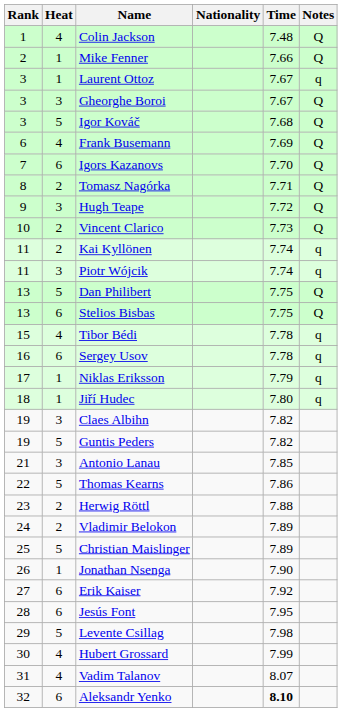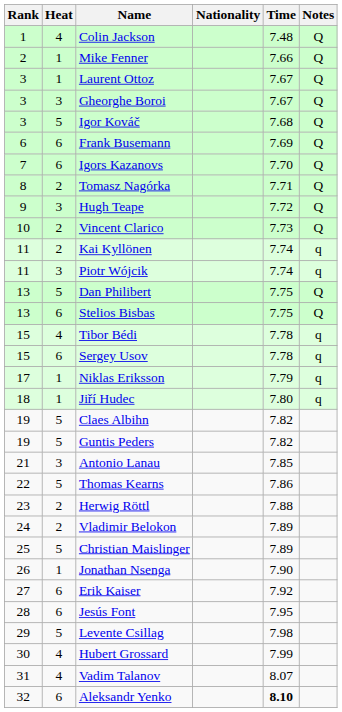 <table class="wikitable sortable" style="text-align:center">
 <tr>
 <th>Rank</th>
 <th>Heat</th>
 <th>Name</th>
 <th>Nationality</th>
 <th>Time</th>
 <th>Notes</th>
 </tr>
 <tr bgcolor=ccffcc>
 <td>1</td>
 <td>4</td>
 <td align="left"><a href='#'>Colin Jackson</a></td>
 <td align=left></td>
 <td>7.48</td>
 <td>Q</td>
 </tr>
 <tr bgcolor=ccffcc>
 <td>2</td>
 <td>1</td>
 <td align="left"><a href='#'>Mike Fenner</a></td>
 <td align=left></td>
 <td>7.66</td>
 <td>Q</td>
 </tr>
 <tr bgcolor=ccffcc>
 <td>3</td>
 <td>1</td>
 <td align="left"><a href='#'>Laurent Ottoz</a></td>
 <td align=left></td>
 <td>7.67</td>
-<td>q</td>
+<td>Q</td>
 </tr>
 <tr bgcolor=ccffcc>
 <td>3</td>
 <td>3</td>
 <td align="left"><a href='#'>Gheorghe Boroi</a></td>
 <td align=left></td>
 <td>7.67</td>
 <td>Q</td>
 </tr>
 <tr bgcolor=ccffcc>
 <td>3</td>
 <td>5</td>
 <td align="left"><a href='#'>Igor Kováč</a></td>
 <td align=left></td>
 <td>7.68</td>
 <td>Q</td>
 </tr>
 <tr bgcolor=ccffcc>
 <td>6</td>
-<td>4</td>
+<td>6</td>
 <td align="left"><a href='#'>Frank Busemann</a></td>
 <td align=left></td>
 <td>7.69</td>
 <td>Q</td>
 </tr>
 <tr bgcolor=ccffcc>
 <td>7</td>
 <td>6</td>
 <td align="left"><a href='#'>Igors Kazanovs</a></td>
 <td align=left></td>
 <td>7.70</td>
 <td>Q</td>
 </tr>
 <tr bgcolor=ccffcc>
 <td>8</td>
 <td>2</td>
 <td align="left"><a href='#'>Tomasz Nagórka</a></td>
 <td align=left></td>
 <td>7.71</td>
 <td>Q</td>
 </tr>
 <tr bgcolor=ccffcc>
 <td>9</td>
 <td>3</td>
 <td align="left"><a href='#'>Hugh Teape</a></td>
 <td align=left></td>
 <td>7.72</td>
 <td>Q</td>
 </tr>
 <tr bgcolor=ccffcc>
 <td>10</td>
 <td>2</td>
 <td align="left"><a href='#'>Vincent Clarico</a></td>
 <td align=left></td>
 <td>7.73</td>
 <td>Q</td>
 </tr>
 <tr bgcolor=ddffdd>
 <td>11</td>
 <td>2</td>
 <td align="left"><a href='#'>Kai Kyllönen</a></td>
 <td align=left></td>
 <td>7.74</td>
 <td>q</td>
 </tr>
 <tr bgcolor=ddffdd>
 <td>11</td>
 <td>3</td>
 <td align="left"><a href='#'>Piotr Wójcik</a></td>
 <td align=left></td>
 <td>7.74</td>
 <td>q</td>
 </tr>
 <tr bgcolor=ccffcc>
 <td>13</td>
 <td>5</td>
 <td align="left"><a href='#'>Dan Philibert</a></td>
 <td align=left></td>
 <td>7.75</td>
 <td>Q</td>
 </tr>
 <tr bgcolor=ccffcc>
 <td>13</td>
 <td>6</td>
 <td align="left"><a href='#'>Stelios Bisbas</a></td>
 <td align=left></td>
 <td>7.75</td>
 <td>Q</td>
 </tr>
 <tr bgcolor=ddffdd>
 <td>15</td>
 <td>4</td>
 <td align="left"><a href='#'>Tibor Bédi</a></td>
 <td align=left></td>
 <td>7.78</td>
 <td>q</td>
 </tr>
 <tr bgcolor=ddffdd>
-<td>16</td>
+<td>15</td>
 <td>6</td>
 <td align="left"><a href='#'>Sergey Usov</a></td>
 <td align=left></td>
 <td>7.78</td>
 <td>q</td>
 </tr>
 <tr bgcolor=ddffdd>
 <td>17</td>
 <td>1</td>
 <td align="left"><a href='#'>Niklas Eriksson</a></td>
 <td align=left></td>
 <td>7.79</td>
 <td>q</td>
 </tr>
 <tr bgcolor=ddffdd>
 <td>18</td>
 <td>1</td>
 <td align="left"><a href='#'>Jiří Hudec</a></td>
 <td align=left></td>
 <td>7.80</td>
 <td>q</td>
 </tr>
 <tr>
 <td>19</td>
-<td>3</td>
+<td>5</td>
 <td align="left"><a href='#'>Claes Albihn</a></td>
 <td align=left></td>
 <td>7.82</td>
 <td></td>
 </tr>
 <tr>
 <td>19</td>
 <td>5</td>
 <td align="left"><a href='#'>Guntis Peders</a></td>
 <td align=left></td>
 <td>7.82</td>
 <td></td>
 </tr>
 <tr>
 <td>21</td>
 <td>3</td>
 <td align="left"><a href='#'>Antonio Lanau</a></td>
 <td align=left></td>
 <td>7.85</td>
 <td></td>
 </tr>
 <tr>
 <td>22</td>
 <td>5</td>
 <td align="left"><a href='#'>Thomas Kearns</a></td>
 <td align=left></td>
 <td>7.86</td>
 <td></td>
 </tr>
 <tr>
 <td>23</td>
 <td>2</td>
 <td align="left"><a href='#'>Herwig Röttl</a></td>
 <td align=left></td>
 <td>7.88</td>
 <td></td>
 </tr>
 <tr>
 <td>24</td>
 <td>2</td>
 <td align="left"><a href='#'>Vladimir Belokon</a></td>
 <td align=left></td>
 <td>7.89</td>
 <td></td>
 </tr>
 <tr>
 <td>25</td>
 <td>5</td>
 <td align="left"><a href='#'>Christian Maislinger</a></td>
 <td align=left></td>
 <td>7.89</td>
 <td></td>
 </tr>
 <tr>
 <td>26</td>
 <td>1</td>
 <td align="left"><a href='#'>Jonathan Nsenga</a></td>
 <td align=left></td>
 <td>7.90</td>
 <td></td>
 </tr>
 <tr>
 <td>27</td>
 <td>6</td>
 <td align="left"><a href='#'>Erik Kaiser</a></td>
 <td align=left></td>
 <td>7.92</td>
 <td></td>
 </tr>
 <tr>
 <td>28</td>
 <td>6</td>
 <td align="left"><a href='#'>Jesús Font</a></td>
 <td align=left></td>
 <td>7.95</td>
 <td></td>
 </tr>
 <tr>
 <td>29</td>
 <td>5</td>
 <td align="left"><a href='#'>Levente Csillag</a></td>
 <td align=left></td>
 <td>7.98</td>
 <td></td>
 </tr>
 <tr>
 <td>30</td>
 <td>4</td>
 <td align="left"><a href='#'>Hubert Grossard</a></td>
 <td align=left></td>
 <td>7.99</td>
 <td></td>
 </tr>
 <tr>
 <td>31</td>
 <td>4</td>
 <td align="left"><a href='#'>Vadim Talanov</a></td>
 <td align=left></td>
 <td>8.07</td>
 <td></td>
 </tr>
 <tr>
 <td>32</td>
 <td>6</td>
 <td align="left"><a href='#'>Aleksandr Yenko</a></td>
 <td align=left></td>
 <td><strong>8.10</strong></td>
 <td></td>
 </tr>
 </table>
